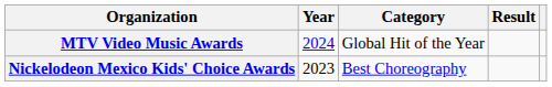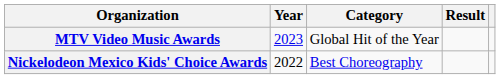 <table class="wikitable sortable plainrowheaders" style="border:none; margin:0;">
 <tr>
 <th scope="col">Organization</th>
 <th scope="col">Year</th>
 <th scope="col">Category</th>
 <th scope="col">Result</th>
 <th class="unsortable" scope="col"></th>
 </tr>
 <tr>
 <th scope="row"><a href='#'>MTV Video Music Awards</a></th>
-<td><a href='#'>2024</a></td>
+<td><a href='#'>2023</a></td>
 <td>Global Hit of the Year</td>
 <td></td>
 <td></td>
 </tr>
 <tr>
 <th scope="row"><a href='#'>Nickelodeon Mexico Kids' Choice Awards</a></th>
-<td>2023</td>
+<td>2022</td>
 <td><a href='#'>Best Choreography</a></td>
 <td></td>
 <td></td>
 </tr>
 </table>
